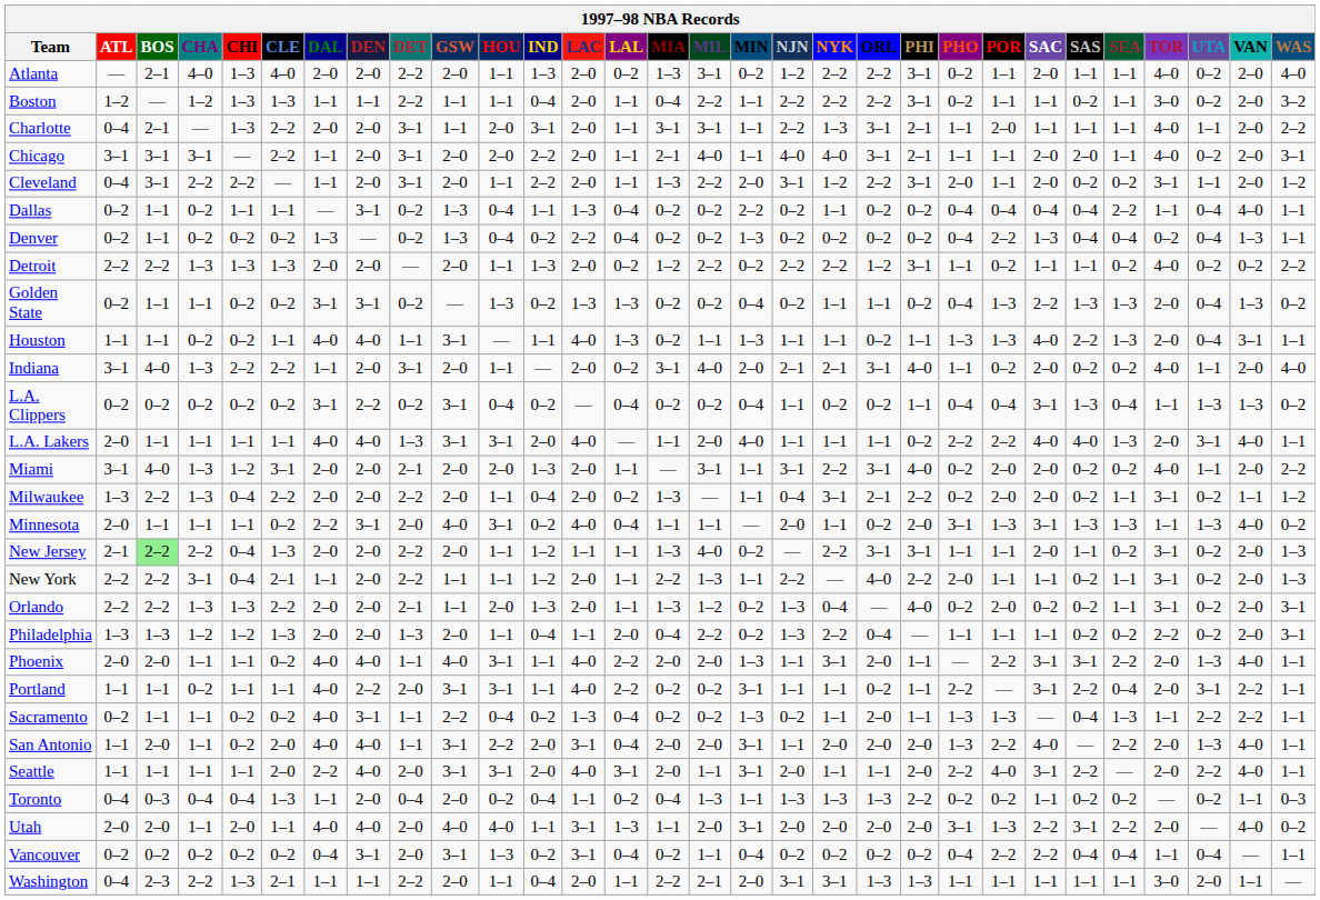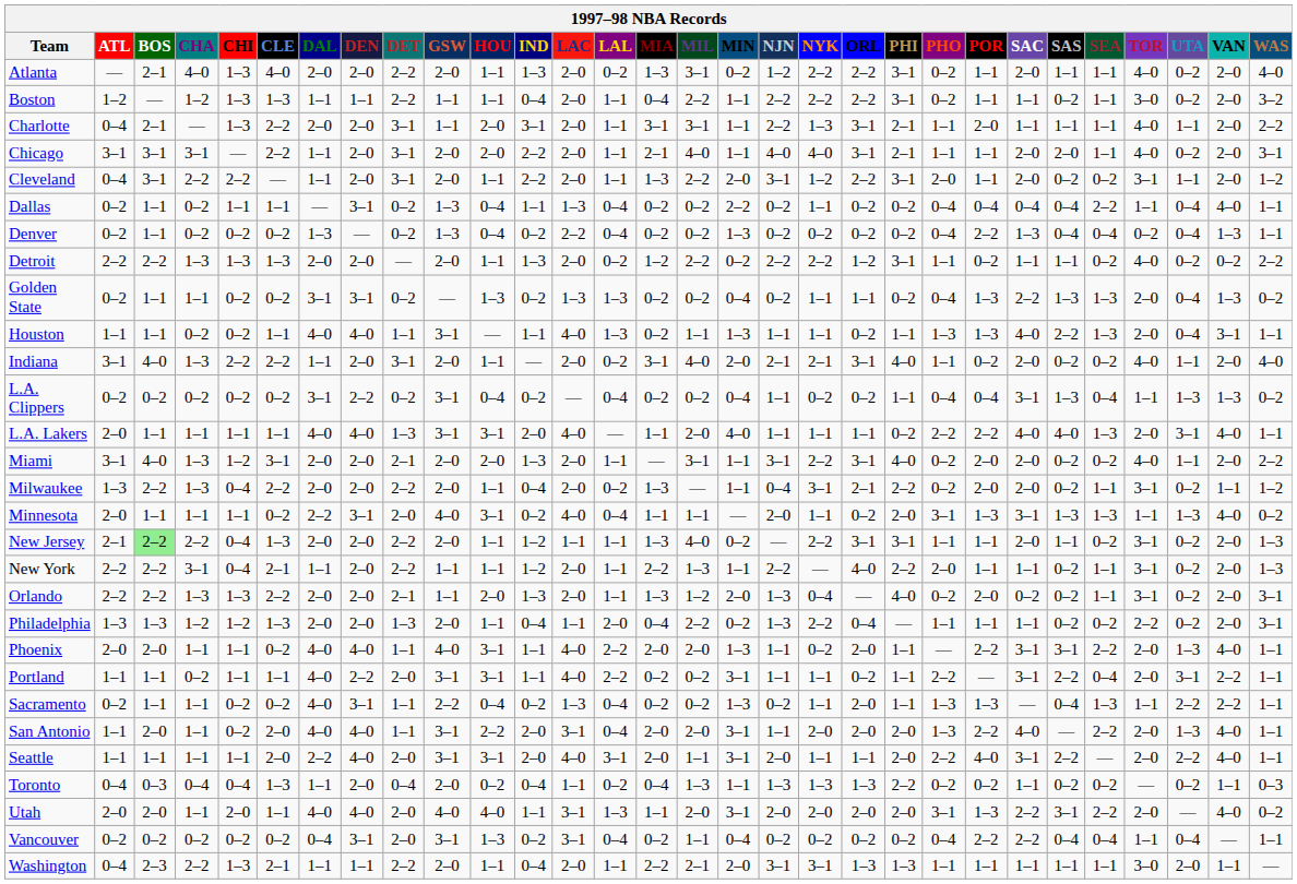 <table class="wikitable" style="font-size:90%; text-align:center;">
 <tr>
 <th colspan=30>1997–98 NBA Records</th>
 </tr>
 <tr>
 <th width=100>Team</th>
 <th style="background:#FF0000;color:#FFFFFF;width=35">ATL</th>
 <th style="background:#006400;color:#FFFFFF;width=35">BOS</th>
 <th style="background:#008080;color:#800080;width=35">CHA</th>
 <th style="background:#FF0000;color:#000000;width=35">CHI</th>
 <th style="background:#000000;color:#5787DC;width=35">CLE</th>
 <th style="background:#00008B;color:#008000;width=35">DAL</th>
 <th style="background:#141A44;color:#BC2224;width=35">DEN</th>
 <th style="background:#0C7674;color:#BB222C;width=35">DET</th>
 <th style="background:#072E63;color:#DC5A34;width=35">GSW</th>
 <th style="background:#002366;color:#FF0000;width=35">HOU</th>
 <th style="background:#000080;color:#FFD700;width=35">IND</th>
 <th style="background:#F9160D;color:#1A2E8B;width=35">LAC</th>
 <th style="background:#800080;color:#FFD700;width=35">LAL</th>
 <th style="background:#000000;color:#8B0000;width=35">MIA</th>
 <th style="background:#00471B;color:#5C378A;width=35">MIL</th>
 <th style="background:#044D80;color:#000000;width=35">MIN</th>
 <th style="background:#12305B;color:#C4CED4;width=35">NJN</th>
 <th style="background:#0000FF;color:#FF8C00;width=35">NYK</th>
 <th style="background:#0000FF;color:#000000;width=35">ORL</th>
 <th style="background:#000000;color:#BB9754;width=35">PHI</th>
 <th style="background:#800080;color:#FF4500;width=35">PHO</th>
 <th style="background:#000000;color:#FF0000;width=35">POR</th>
 <th style="background:#6846A8;color:#FFFFFF;width=35">SAC</th>
 <th style="background:#000000;color:#C0C0C0;width=35">SAS</th>
 <th style="background:#005831;color:#992634;width=35">SEA</th>
 <th style="background:#7436BF;color:#BE0F34;width=35">TOR</th>
 <th style="background:#644A9C;color:#149BC7;width=35">UTA</th>
 <th style="background:#0CB2AC;color:#000000;width=35">VAN</th>
 <th style="background:#044D7D;color:#BC7A44;width=35">WAS</th>
 </tr>
 <tr>
 <td style="text-align:left;"><a href='#'>Atlanta</a></td>
 <td>—</td>
 <td>2–1</td>
 <td>4–0</td>
 <td>1–3</td>
 <td>4–0</td>
 <td>2–0</td>
 <td>2–0</td>
 <td>2–2</td>
 <td>2–0</td>
 <td>1–1</td>
 <td>1–3</td>
 <td>2–0</td>
 <td>0–2</td>
 <td>1–3</td>
 <td>3–1</td>
 <td>0–2</td>
 <td>1–2</td>
 <td>2–2</td>
 <td>2–2</td>
 <td>3–1</td>
 <td>0–2</td>
 <td>1–1</td>
 <td>2–0</td>
 <td>1–1</td>
 <td>1–1</td>
 <td>4–0</td>
 <td>0–2</td>
 <td>2–0</td>
 <td>4–0</td>
 </tr>
 <tr>
 <td style="text-align:left;"><a href='#'>Boston</a></td>
 <td>1–2</td>
 <td>—</td>
 <td>1–2</td>
 <td>1–3</td>
 <td>1–3</td>
 <td>1–1</td>
 <td>1–1</td>
 <td>2–2</td>
 <td>1–1</td>
 <td>1–1</td>
 <td>0–4</td>
 <td>2–0</td>
 <td>1–1</td>
 <td>0–4</td>
 <td>2–2</td>
 <td>1–1</td>
 <td>2–2</td>
 <td>2–2</td>
 <td>2–2</td>
 <td>3–1</td>
 <td>0–2</td>
 <td>1–1</td>
 <td>1–1</td>
 <td>0–2</td>
 <td>1–1</td>
 <td>3–0</td>
 <td>0–2</td>
 <td>2–0</td>
 <td>3–2</td>
 </tr>
 <tr>
 <td style="text-align:left;"><a href='#'>Charlotte</a></td>
 <td>0–4</td>
 <td>2–1</td>
 <td>—</td>
 <td>1–3</td>
 <td>2–2</td>
 <td>2–0</td>
 <td>2–0</td>
 <td>3–1</td>
 <td>1–1</td>
 <td>2–0</td>
 <td>3–1</td>
 <td>2–0</td>
 <td>1–1</td>
 <td>3–1</td>
 <td>3–1</td>
 <td>1–1</td>
 <td>2–2</td>
 <td>1–3</td>
 <td>3–1</td>
 <td>2–1</td>
 <td>1–1</td>
 <td>2–0</td>
 <td>1–1</td>
 <td>1–1</td>
 <td>1–1</td>
 <td>4–0</td>
 <td>1–1</td>
 <td>2–0</td>
 <td>2–2</td>
 </tr>
 <tr>
 <td style="text-align:left;"><a href='#'>Chicago</a></td>
 <td>3–1</td>
 <td>3–1</td>
 <td>3–1</td>
 <td>—</td>
 <td>2–2</td>
 <td>1–1</td>
 <td>2–0</td>
 <td>3–1</td>
 <td>2–0</td>
 <td>2–0</td>
 <td>2–2</td>
 <td>2–0</td>
 <td>1–1</td>
 <td>2–1</td>
 <td>4–0</td>
 <td>1–1</td>
 <td>4–0</td>
 <td>4–0</td>
 <td>3–1</td>
 <td>2–1</td>
 <td>1–1</td>
 <td>1–1</td>
 <td>2–0</td>
 <td>2–0</td>
 <td>1–1</td>
 <td>4–0</td>
 <td>0–2</td>
 <td>2–0</td>
 <td>3–1</td>
 </tr>
 <tr>
 <td style="text-align:left;"><a href='#'>Cleveland</a></td>
 <td>0–4</td>
 <td>3–1</td>
 <td>2–2</td>
 <td>2–2</td>
 <td>—</td>
 <td>1–1</td>
 <td>2–0</td>
 <td>3–1</td>
 <td>2–0</td>
 <td>1–1</td>
 <td>2–2</td>
 <td>2–0</td>
 <td>1–1</td>
 <td>1–3</td>
 <td>2–2</td>
 <td>2–0</td>
 <td>3–1</td>
 <td>1–2</td>
 <td>2–2</td>
 <td>3–1</td>
 <td>2–0</td>
 <td>1–1</td>
 <td>2–0</td>
 <td>0–2</td>
 <td>0–2</td>
 <td>3–1</td>
 <td>1–1</td>
 <td>2–0</td>
 <td>1–2</td>
 </tr>
 <tr>
 <td style="text-align:left;"><a href='#'>Dallas</a></td>
 <td>0–2</td>
 <td>1–1</td>
 <td>0–2</td>
 <td>1–1</td>
 <td>1–1</td>
 <td>—</td>
 <td>3–1</td>
 <td>0–2</td>
 <td>1–3</td>
 <td>0–4</td>
 <td>1–1</td>
 <td>1–3</td>
 <td>0–4</td>
 <td>0–2</td>
 <td>0–2</td>
 <td>2–2</td>
 <td>0–2</td>
 <td>1–1</td>
 <td>0–2</td>
 <td>0–2</td>
 <td>0–4</td>
 <td>0–4</td>
 <td>0–4</td>
 <td>0–4</td>
 <td>2–2</td>
 <td>1–1</td>
 <td>0–4</td>
 <td>4–0</td>
 <td>1–1</td>
 </tr>
 <tr>
 <td style="text-align:left;"><a href='#'>Denver</a></td>
 <td>0–2</td>
 <td>1–1</td>
 <td>0–2</td>
 <td>0–2</td>
 <td>0–2</td>
 <td>1–3</td>
 <td>—</td>
 <td>0–2</td>
 <td>1–3</td>
 <td>0–4</td>
 <td>0–2</td>
 <td>2–2</td>
 <td>0–4</td>
 <td>0–2</td>
 <td>0–2</td>
 <td>1–3</td>
 <td>0–2</td>
 <td>0–2</td>
 <td>0–2</td>
 <td>0–2</td>
 <td>0–4</td>
 <td>2–2</td>
 <td>1–3</td>
 <td>0–4</td>
 <td>0–4</td>
 <td>0–2</td>
 <td>0–4</td>
 <td>1–3</td>
 <td>1–1</td>
 </tr>
 <tr>
 <td style="text-align:left;"><a href='#'>Detroit</a></td>
 <td>2–2</td>
 <td>2–2</td>
 <td>1–3</td>
 <td>1–3</td>
 <td>1–3</td>
 <td>2–0</td>
 <td>2–0</td>
 <td>—</td>
 <td>2–0</td>
 <td>1–1</td>
 <td>1–3</td>
 <td>2–0</td>
 <td>0–2</td>
 <td>1–2</td>
 <td>2–2</td>
 <td>0–2</td>
 <td>2–2</td>
 <td>2–2</td>
 <td>1–2</td>
 <td>3–1</td>
 <td>1–1</td>
 <td>0–2</td>
 <td>1–1</td>
 <td>1–1</td>
 <td>0–2</td>
 <td>4–0</td>
 <td>0–2</td>
 <td>0–2</td>
 <td>2–2</td>
 </tr>
 <tr>
 <td style="text-align:left;"><a href='#'>Golden State</a></td>
 <td>0–2</td>
 <td>1–1</td>
 <td>1–1</td>
 <td>0–2</td>
 <td>0–2</td>
 <td>3–1</td>
 <td>3–1</td>
 <td>0–2</td>
 <td>—</td>
 <td>1–3</td>
 <td>0–2</td>
 <td>1–3</td>
 <td>1–3</td>
 <td>0–2</td>
 <td>0–2</td>
 <td>0–4</td>
 <td>0–2</td>
 <td>1–1</td>
 <td>1–1</td>
 <td>0–2</td>
 <td>0–4</td>
 <td>1–3</td>
 <td>2–2</td>
 <td>1–3</td>
 <td>1–3</td>
 <td>2–0</td>
 <td>0–4</td>
 <td>1–3</td>
 <td>0–2</td>
 </tr>
 <tr>
 <td style="text-align:left;"><a href='#'>Houston</a></td>
 <td>1–1</td>
 <td>1–1</td>
 <td>0–2</td>
 <td>0–2</td>
 <td>1–1</td>
 <td>4–0</td>
 <td>4–0</td>
 <td>1–1</td>
 <td>3–1</td>
 <td>—</td>
 <td>1–1</td>
 <td>4–0</td>
 <td>1–3</td>
 <td>0–2</td>
 <td>1–1</td>
 <td>1–3</td>
 <td>1–1</td>
 <td>1–1</td>
 <td>0–2</td>
 <td>1–1</td>
 <td>1–3</td>
 <td>1–3</td>
 <td>4–0</td>
 <td>2–2</td>
 <td>1–3</td>
 <td>2–0</td>
 <td>0–4</td>
 <td>3–1</td>
 <td>1–1</td>
 </tr>
 <tr>
 <td style="text-align:left;"><a href='#'>Indiana</a></td>
 <td>3–1</td>
 <td>4–0</td>
 <td>1–3</td>
 <td>2–2</td>
 <td>2–2</td>
 <td>1–1</td>
 <td>2–0</td>
 <td>3–1</td>
 <td>2–0</td>
 <td>1–1</td>
 <td>—</td>
 <td>2–0</td>
 <td>0–2</td>
 <td>3–1</td>
 <td>4–0</td>
 <td>2–0</td>
 <td>2–1</td>
 <td>2–1</td>
 <td>3–1</td>
 <td>4–0</td>
 <td>1–1</td>
 <td>0–2</td>
 <td>2–0</td>
 <td>0–2</td>
 <td>0–2</td>
 <td>4–0</td>
 <td>1–1</td>
 <td>2–0</td>
 <td>4–0</td>
 </tr>
 <tr>
 <td style="text-align:left;"><a href='#'>L.A. Clippers</a></td>
 <td>0–2</td>
 <td>0–2</td>
 <td>0–2</td>
 <td>0–2</td>
 <td>0–2</td>
 <td>3–1</td>
 <td>2–2</td>
 <td>0–2</td>
 <td>3–1</td>
 <td>0–4</td>
 <td>0–2</td>
 <td>—</td>
 <td>0–4</td>
 <td>0–2</td>
 <td>0–2</td>
 <td>0–4</td>
 <td>1–1</td>
 <td>0–2</td>
 <td>0–2</td>
 <td>1–1</td>
 <td>0–4</td>
 <td>0–4</td>
 <td>3–1</td>
 <td>1–3</td>
 <td>0–4</td>
 <td>1–1</td>
 <td>1–3</td>
 <td>1–3</td>
 <td>0–2</td>
 </tr>
 <tr>
 <td style="text-align:left;"><a href='#'>L.A. Lakers</a></td>
 <td>2–0</td>
 <td>1–1</td>
 <td>1–1</td>
 <td>1–1</td>
 <td>1–1</td>
 <td>4–0</td>
 <td>4–0</td>
 <td>1–3</td>
 <td>3–1</td>
 <td>3–1</td>
 <td>2–0</td>
 <td>4–0</td>
 <td>—</td>
 <td>1–1</td>
 <td>2–0</td>
 <td>4–0</td>
 <td>1–1</td>
 <td>1–1</td>
 <td>1–1</td>
 <td>0–2</td>
 <td>2–2</td>
 <td>2–2</td>
 <td>4–0</td>
 <td>4–0</td>
 <td>1–3</td>
 <td>2–0</td>
 <td>3–1</td>
 <td>4–0</td>
 <td>1–1</td>
 </tr>
 <tr>
 <td style="text-align:left;"><a href='#'>Miami</a></td>
 <td>3–1</td>
 <td>4–0</td>
 <td>1–3</td>
 <td>1–2</td>
 <td>3–1</td>
 <td>2–0</td>
 <td>2–0</td>
 <td>2–1</td>
 <td>2–0</td>
 <td>2–0</td>
 <td>1–3</td>
 <td>2–0</td>
 <td>1–1</td>
 <td>—</td>
 <td>3–1</td>
 <td>1–1</td>
 <td>3–1</td>
 <td>2–2</td>
 <td>3–1</td>
 <td>4–0</td>
 <td>0–2</td>
 <td>2–0</td>
 <td>2–0</td>
 <td>0–2</td>
 <td>0–2</td>
 <td>4–0</td>
 <td>1–1</td>
 <td>2–0</td>
 <td>2–2</td>
 </tr>
 <tr>
 <td style="text-align:left;"><a href='#'>Milwaukee</a></td>
 <td>1–3</td>
 <td>2–2</td>
 <td>1–3</td>
 <td>0–4</td>
 <td>2–2</td>
 <td>2–0</td>
 <td>2–0</td>
 <td>2–2</td>
 <td>2–0</td>
 <td>1–1</td>
 <td>0–4</td>
 <td>2–0</td>
 <td>0–2</td>
 <td>1–3</td>
 <td>—</td>
 <td>1–1</td>
 <td>0–4</td>
 <td>3–1</td>
 <td>2–1</td>
 <td>2–2</td>
 <td>0–2</td>
 <td>2–0</td>
 <td>2–0</td>
 <td>0–2</td>
 <td>1–1</td>
 <td>3–1</td>
 <td>0–2</td>
 <td>1–1</td>
 <td>1–2</td>
 </tr>
 <tr>
 <td style="text-align:left;"><a href='#'>Minnesota</a></td>
 <td>2–0</td>
 <td>1–1</td>
 <td>1–1</td>
 <td>1–1</td>
 <td>0–2</td>
 <td>2–2</td>
 <td>3–1</td>
 <td>2–0</td>
 <td>4–0</td>
 <td>3–1</td>
 <td>0–2</td>
 <td>4–0</td>
 <td>0–4</td>
 <td>1–1</td>
 <td>1–1</td>
 <td>—</td>
 <td>2–0</td>
 <td>1–1</td>
 <td>0–2</td>
 <td>2–0</td>
 <td>3–1</td>
 <td>1–3</td>
 <td>3–1</td>
 <td>1–3</td>
 <td>1–3</td>
 <td>1–1</td>
 <td>1–3</td>
 <td>4–0</td>
 <td>0–2</td>
 </tr>
 <tr>
 <td style="text-align:left;"><a href='#'>New Jersey</a></td>
 <td>2–1</td>
 <td style="background: lightgreen;">2–2</td>
 <td>2–2</td>
 <td>0–4</td>
 <td>1–3</td>
 <td>2–0</td>
 <td>2–0</td>
 <td>2–2</td>
 <td>2–0</td>
 <td>1–1</td>
 <td>1–2</td>
 <td>1–1</td>
 <td>1–1</td>
 <td>1–3</td>
 <td>4–0</td>
 <td>0–2</td>
 <td>—</td>
 <td>2–2</td>
 <td>3–1</td>
 <td>3–1</td>
 <td>1–1</td>
 <td>1–1</td>
 <td>2–0</td>
 <td>1–1</td>
 <td>0–2</td>
 <td>3–1</td>
 <td>0–2</td>
 <td>2–0</td>
 <td>1–3</td>
 </tr>
 <tr>
 <td style="text-align:left;">New York</td>
 <td>2–2</td>
 <td>2–2</td>
 <td>3–1</td>
 <td>0–4</td>
 <td>2–1</td>
 <td>1–1</td>
 <td>2–0</td>
 <td>2–2</td>
 <td>1–1</td>
 <td>1–1</td>
 <td>1–2</td>
 <td>2–0</td>
 <td>1–1</td>
 <td>2–2</td>
 <td>1–3</td>
 <td>1–1</td>
 <td>2–2</td>
 <td>—</td>
 <td>4–0</td>
 <td>2–2</td>
 <td>2–0</td>
 <td>1–1</td>
 <td>1–1</td>
 <td>0–2</td>
 <td>1–1</td>
 <td>3–1</td>
 <td>0–2</td>
 <td>2–0</td>
 <td>1–3</td>
 </tr>
 <tr>
 <td style="text-align:left;"><a href='#'>Orlando</a></td>
 <td>2–2</td>
 <td>2–2</td>
 <td>1–3</td>
 <td>1–3</td>
 <td>2–2</td>
 <td>2–0</td>
 <td>2–0</td>
 <td>2–1</td>
 <td>1–1</td>
 <td>2–0</td>
 <td>1–3</td>
 <td>2–0</td>
 <td>1–1</td>
 <td>1–3</td>
 <td>1–2</td>
-<td>0–2</td>
+<td>2–0</td>
 <td>1–3</td>
 <td>0–4</td>
 <td>—</td>
 <td>4–0</td>
 <td>0–2</td>
 <td>2–0</td>
 <td>0–2</td>
 <td>0–2</td>
 <td>1–1</td>
 <td>3–1</td>
 <td>0–2</td>
 <td>2–0</td>
 <td>3–1</td>
 </tr>
 <tr>
 <td style="text-align:left;"><a href='#'>Philadelphia</a></td>
 <td>1–3</td>
 <td>1–3</td>
 <td>1–2</td>
 <td>1–2</td>
 <td>1–3</td>
 <td>2–0</td>
 <td>2–0</td>
 <td>1–3</td>
 <td>2–0</td>
 <td>1–1</td>
 <td>0–4</td>
 <td>1–1</td>
 <td>2–0</td>
 <td>0–4</td>
 <td>2–2</td>
 <td>0–2</td>
 <td>1–3</td>
 <td>2–2</td>
 <td>0–4</td>
 <td>—</td>
 <td>1–1</td>
 <td>1–1</td>
 <td>1–1</td>
 <td>0–2</td>
 <td>0–2</td>
 <td>2–2</td>
 <td>0–2</td>
 <td>2–0</td>
 <td>3–1</td>
 </tr>
 <tr>
 <td style="text-align:left;"><a href='#'>Phoenix</a></td>
 <td>2–0</td>
 <td>2–0</td>
 <td>1–1</td>
 <td>1–1</td>
 <td>0–2</td>
 <td>4–0</td>
 <td>4–0</td>
 <td>1–1</td>
 <td>4–0</td>
 <td>3–1</td>
 <td>1–1</td>
 <td>4–0</td>
 <td>2–2</td>
 <td>2–0</td>
 <td>2–0</td>
 <td>1–3</td>
 <td>1–1</td>
-<td>3–1</td>
+<td>0–2</td>
 <td>2–0</td>
 <td>1–1</td>
 <td>—</td>
 <td>2–2</td>
 <td>3–1</td>
 <td>3–1</td>
 <td>2–2</td>
 <td>2–0</td>
 <td>1–3</td>
 <td>4–0</td>
 <td>1–1</td>
 </tr>
 <tr>
 <td style="text-align:left;"><a href='#'>Portland</a></td>
 <td>1–1</td>
 <td>1–1</td>
 <td>0–2</td>
 <td>1–1</td>
 <td>1–1</td>
 <td>4–0</td>
 <td>2–2</td>
 <td>2–0</td>
 <td>3–1</td>
 <td>3–1</td>
 <td>1–1</td>
 <td>4–0</td>
 <td>2–2</td>
 <td>0–2</td>
 <td>0–2</td>
 <td>3–1</td>
 <td>1–1</td>
 <td>1–1</td>
 <td>0–2</td>
 <td>1–1</td>
 <td>2–2</td>
 <td>—</td>
 <td>3–1</td>
 <td>2–2</td>
 <td>0–4</td>
 <td>2–0</td>
 <td>3–1</td>
 <td>2–2</td>
 <td>1–1</td>
 </tr>
 <tr>
 <td style="text-align:left;"><a href='#'>Sacramento</a></td>
 <td>0–2</td>
 <td>1–1</td>
 <td>1–1</td>
 <td>0–2</td>
 <td>0–2</td>
 <td>4–0</td>
 <td>3–1</td>
 <td>1–1</td>
 <td>2–2</td>
 <td>0–4</td>
 <td>0–2</td>
 <td>1–3</td>
 <td>0–4</td>
 <td>0–2</td>
 <td>0–2</td>
 <td>1–3</td>
 <td>0–2</td>
 <td>1–1</td>
 <td>2–0</td>
 <td>1–1</td>
 <td>1–3</td>
 <td>1–3</td>
 <td>—</td>
 <td>0–4</td>
 <td>1–3</td>
 <td>1–1</td>
 <td>2–2</td>
 <td>2–2</td>
 <td>1–1</td>
 </tr>
 <tr>
 <td style="text-align:left;"><a href='#'>San Antonio</a></td>
 <td>1–1</td>
 <td>2–0</td>
 <td>1–1</td>
 <td>0–2</td>
 <td>2–0</td>
 <td>4–0</td>
 <td>4–0</td>
 <td>1–1</td>
 <td>3–1</td>
 <td>2–2</td>
 <td>2–0</td>
 <td>3–1</td>
 <td>0–4</td>
 <td>2–0</td>
 <td>2–0</td>
 <td>3–1</td>
 <td>1–1</td>
 <td>2–0</td>
 <td>2–0</td>
 <td>2–0</td>
 <td>1–3</td>
 <td>2–2</td>
 <td>4–0</td>
 <td>—</td>
 <td>2–2</td>
 <td>2–0</td>
 <td>1–3</td>
 <td>4–0</td>
 <td>1–1</td>
 </tr>
 <tr>
 <td style="text-align:left;"><a href='#'>Seattle</a></td>
 <td>1–1</td>
 <td>1–1</td>
 <td>1–1</td>
 <td>1–1</td>
 <td>2–0</td>
 <td>2–2</td>
 <td>4–0</td>
 <td>2–0</td>
 <td>3–1</td>
 <td>3–1</td>
 <td>2–0</td>
 <td>4–0</td>
 <td>3–1</td>
 <td>2–0</td>
 <td>1–1</td>
 <td>3–1</td>
 <td>2–0</td>
 <td>1–1</td>
 <td>1–1</td>
 <td>2–0</td>
 <td>2–2</td>
 <td>4–0</td>
 <td>3–1</td>
 <td>2–2</td>
 <td>—</td>
 <td>2–0</td>
 <td>2–2</td>
 <td>4–0</td>
 <td>1–1</td>
 </tr>
 <tr>
 <td style="text-align:left;"><a href='#'>Toronto</a></td>
 <td>0–4</td>
 <td>0–3</td>
 <td>0–4</td>
 <td>0–4</td>
 <td>1–3</td>
 <td>1–1</td>
 <td>2–0</td>
 <td>0–4</td>
 <td>2–0</td>
 <td>0–2</td>
 <td>0–4</td>
 <td>1–1</td>
 <td>0–2</td>
 <td>0–4</td>
 <td>1–3</td>
 <td>1–1</td>
 <td>1–3</td>
 <td>1–3</td>
 <td>1–3</td>
 <td>2–2</td>
 <td>0–2</td>
 <td>0–2</td>
 <td>1–1</td>
 <td>0–2</td>
 <td>0–2</td>
 <td>—</td>
 <td>0–2</td>
 <td>1–1</td>
 <td>0–3</td>
 </tr>
 <tr>
 <td style="text-align:left;"><a href='#'>Utah</a></td>
 <td>2–0</td>
 <td>2–0</td>
 <td>1–1</td>
 <td>2–0</td>
 <td>1–1</td>
 <td>4–0</td>
 <td>4–0</td>
 <td>2–0</td>
 <td>4–0</td>
 <td>4–0</td>
 <td>1–1</td>
 <td>3–1</td>
 <td>1–3</td>
 <td>1–1</td>
 <td>2–0</td>
 <td>3–1</td>
 <td>2–0</td>
 <td>2–0</td>
 <td>2–0</td>
 <td>2–0</td>
 <td>3–1</td>
 <td>1–3</td>
 <td>2–2</td>
 <td>3–1</td>
 <td>2–2</td>
 <td>2–0</td>
 <td>—</td>
 <td>4–0</td>
 <td>0–2</td>
 </tr>
 <tr>
 <td style="text-align:left;"><a href='#'>Vancouver</a></td>
 <td>0–2</td>
 <td>0–2</td>
 <td>0–2</td>
 <td>0–2</td>
 <td>0–2</td>
 <td>0–4</td>
 <td>3–1</td>
 <td>2–0</td>
 <td>3–1</td>
 <td>1–3</td>
 <td>0–2</td>
 <td>3–1</td>
 <td>0–4</td>
 <td>0–2</td>
 <td>1–1</td>
 <td>0–4</td>
 <td>0–2</td>
 <td>0–2</td>
 <td>0–2</td>
 <td>0–2</td>
 <td>0–4</td>
 <td>2–2</td>
 <td>2–2</td>
 <td>0–4</td>
 <td>0–4</td>
 <td>1–1</td>
 <td>0–4</td>
 <td>—</td>
 <td>1–1</td>
 </tr>
 <tr>
 <td style="text-align:left;"><a href='#'>Washington</a></td>
 <td>0–4</td>
 <td>2–3</td>
 <td>2–2</td>
 <td>1–3</td>
 <td>2–1</td>
 <td>1–1</td>
 <td>1–1</td>
 <td>2–2</td>
 <td>2–0</td>
 <td>1–1</td>
 <td>0–4</td>
 <td>2–0</td>
 <td>1–1</td>
 <td>2–2</td>
 <td>2–1</td>
 <td>2–0</td>
 <td>3–1</td>
 <td>3–1</td>
 <td>1–3</td>
 <td>1–3</td>
 <td>1–1</td>
 <td>1–1</td>
 <td>1–1</td>
 <td>1–1</td>
 <td>1–1</td>
 <td>3–0</td>
 <td>2–0</td>
 <td>1–1</td>
 <td>—</td>
 </tr>
 </table>
